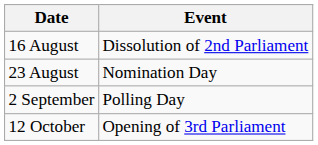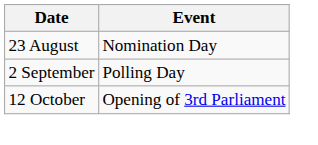 <table class="wikitable">
 <tr>
 <th>Date</th>
 <th>Event</th>
-</tr>
-<tr>
-<td>16 August</td>
-<td>Dissolution of <a href='#'>2nd Parliament</a></td>
 </tr>
 <tr>
 <td>23 August</td>
 <td>Nomination Day</td>
 </tr>
 <tr>
 <td>2 September</td>
 <td>Polling Day</td>
 </tr>
 <tr>
 <td>12 October</td>
 <td>Opening of <a href='#'>3rd Parliament</a></td>
 </tr>
 </table>
